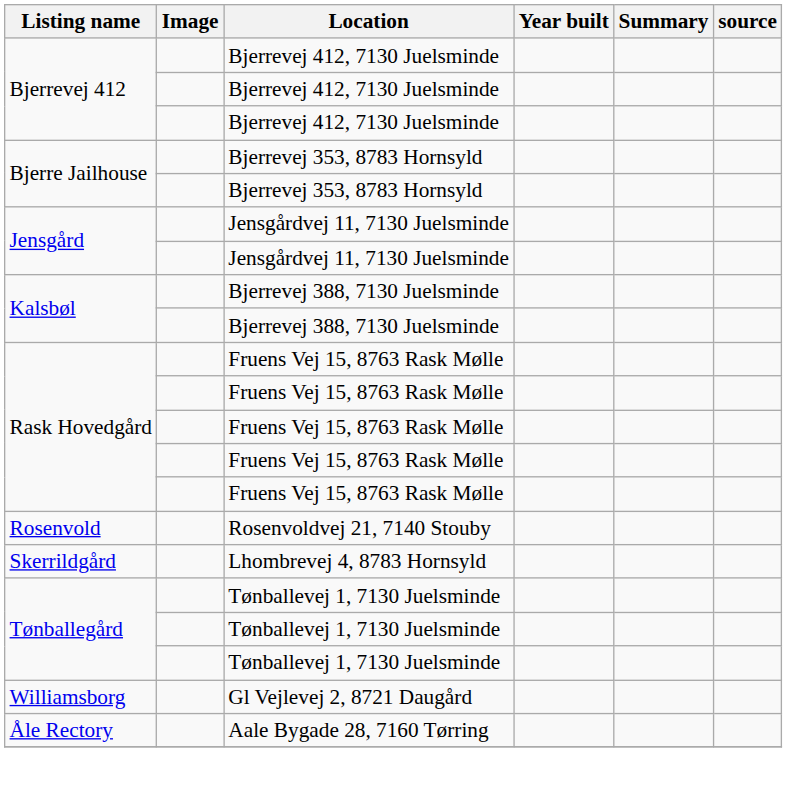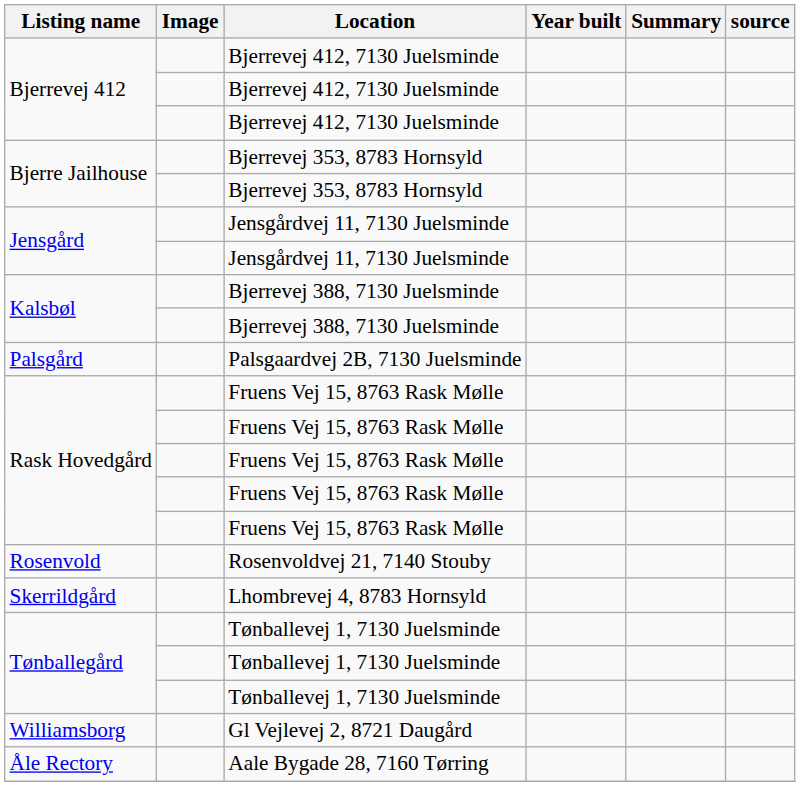 <table class="wikitable sortable">
 <tr>
 <th>Listing name</th>
 <th>Image</th>
 <th>Location</th>
 <th>Year built</th>
 <th>Summary</th>
 <th>source</th>
 </tr>
 <tr>
 <td rowspan="3">Bjerrevej 412</td>
 <td></td>
 <td>Bjerrevej 412, 7130 Juelsminde</td>
 <td></td>
 <td></td>
 <td></td>
 </tr>
 <tr>
 <td></td>
 <td>Bjerrevej 412, 7130 Juelsminde</td>
 <td></td>
 <td></td>
 <td></td>
 </tr>
 <tr>
 <td></td>
 <td>Bjerrevej 412, 7130 Juelsminde</td>
 <td></td>
 <td></td>
 <td></td>
 </tr>
 <tr>
 <td rowspan="2">Bjerre Jailhouse</td>
 <td></td>
 <td>Bjerrevej 353, 8783 Hornsyld</td>
 <td></td>
 <td></td>
 <td></td>
 </tr>
 <tr>
 <td></td>
 <td>Bjerrevej 353, 8783 Hornsyld</td>
 <td></td>
 <td></td>
 <td></td>
 </tr>
 <tr>
 <td rowspan="2"><a href='#'>Jensgård</a></td>
 <td></td>
 <td>Jensgårdvej 11, 7130 Juelsminde</td>
 <td></td>
 <td></td>
 <td></td>
 </tr>
 <tr>
 <td></td>
 <td>Jensgårdvej 11, 7130 Juelsminde</td>
 <td></td>
 <td></td>
 <td></td>
 </tr>
 <tr>
 <td rowspan="2"><a href='#'>Kalsbøl</a></td>
 <td></td>
 <td>Bjerrevej 388, 7130 Juelsminde</td>
 <td></td>
 <td></td>
 <td></td>
 </tr>
 <tr>
 <td></td>
 <td>Bjerrevej 388, 7130 Juelsminde</td>
+<td></td>
+<td></td>
+<td></td>
+</tr>
+<tr>
+<td><a href='#'>Palsgård</a></td>
+<td></td>
+<td>Palsgaardvej 2B, 7130 Juelsminde</td>
 <td></td>
 <td></td>
 <td></td>
 </tr>
 <tr>
 <td rowspan="5">Rask Hovedgård</td>
 <td></td>
 <td>Fruens Vej 15, 8763 Rask Mølle</td>
 <td></td>
 <td></td>
 <td></td>
 </tr>
 <tr>
 <td></td>
 <td>Fruens Vej 15, 8763 Rask Mølle</td>
 <td></td>
 <td></td>
 <td></td>
 </tr>
 <tr>
 <td></td>
 <td>Fruens Vej 15, 8763 Rask Mølle</td>
 <td></td>
 <td></td>
 <td></td>
 </tr>
 <tr>
 <td></td>
 <td>Fruens Vej 15, 8763 Rask Mølle</td>
 <td></td>
 <td></td>
 <td></td>
 </tr>
 <tr>
 <td></td>
 <td>Fruens Vej 15, 8763 Rask Mølle</td>
 <td></td>
 <td></td>
 <td></td>
 </tr>
 <tr>
 <td><a href='#'>Rosenvold</a></td>
 <td></td>
 <td>Rosenvoldvej 21, 7140 Stouby</td>
 <td></td>
 <td></td>
 <td></td>
 </tr>
 <tr>
 <td><a href='#'>Skerrildgård</a></td>
 <td></td>
 <td>Lhombrevej 4, 8783 Hornsyld</td>
 <td></td>
 <td></td>
 <td></td>
 </tr>
 <tr>
 <td rowspan="3"><a href='#'>Tønballegård</a></td>
 <td></td>
 <td>Tønballevej 1, 7130 Juelsminde</td>
 <td></td>
 <td></td>
 <td></td>
 </tr>
 <tr>
 <td></td>
 <td>Tønballevej 1, 7130 Juelsminde</td>
 <td></td>
 <td></td>
 <td></td>
 </tr>
 <tr>
 <td></td>
 <td>Tønballevej 1, 7130 Juelsminde</td>
 <td></td>
 <td></td>
 <td></td>
 </tr>
 <tr>
 <td><a href='#'>Williamsborg</a></td>
 <td></td>
 <td>Gl Vejlevej 2, 8721 Daugård</td>
 <td></td>
 <td></td>
 <td></td>
 </tr>
 <tr>
 <td><a href='#'>Åle Rectory</a></td>
 <td></td>
 <td>Aale Bygade 28, 7160 Tørring</td>
 <td></td>
 <td></td>
 <td></td>
 </tr>
 <tr>
 </tr>
 </table>
